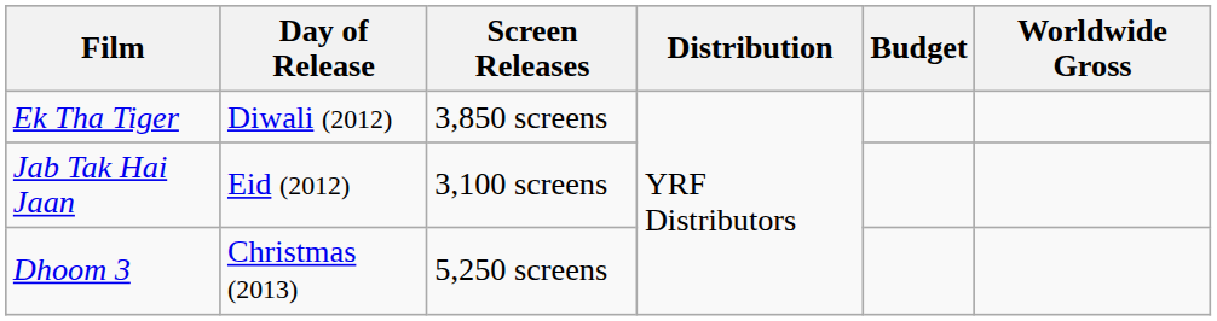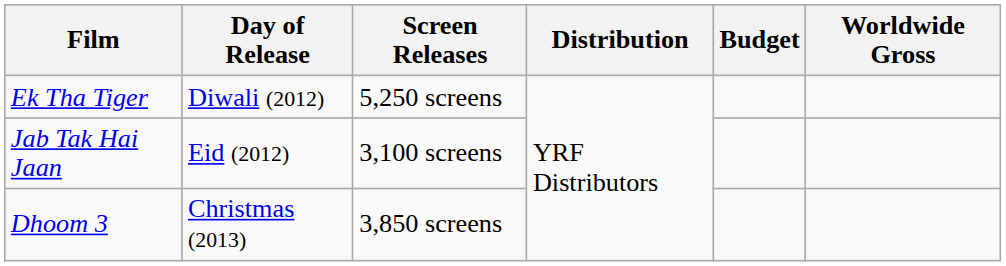 <table class="wikitable">
 <tr>
 <th>Film</th>
 <th>Day of Release</th>
 <th>Screen Releases</th>
 <th>Distribution</th>
 <th>Budget</th>
 <th>Worldwide Gross</th>
 </tr>
 <tr>
 <td><em><a href='#'>Ek Tha Tiger</a></em></td>
 <td><a href='#'>Diwali</a> <small>(2012)</small></td>
-<td>3,850 screens</td>
+<td>5,250 screens</td>
 <td rowspan="3">YRF Distributors</td>
 <td></td>
 <td></td>
 </tr>
 <tr>
 <td><em><a href='#'>Jab Tak Hai Jaan</a></em></td>
 <td><a href='#'>Eid</a> <small>(2012)</small></td>
 <td>3,100 screens</td>
 <td></td>
 <td></td>
 </tr>
 <tr>
 <td><em><a href='#'>Dhoom 3</a></em></td>
 <td><a href='#'>Christmas</a> <small>(2013)</small></td>
-<td>5,250 screens</td>
+<td>3,850 screens</td>
 <td></td>
 <td></td>
 </tr>
 </table>
